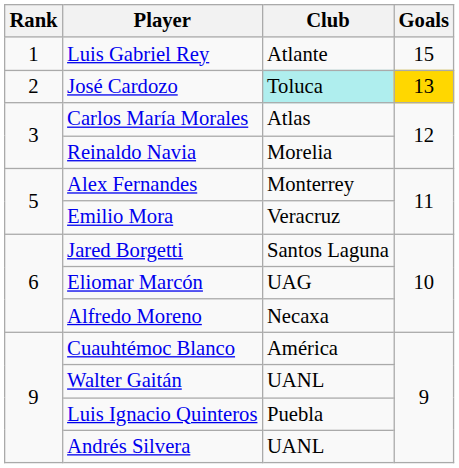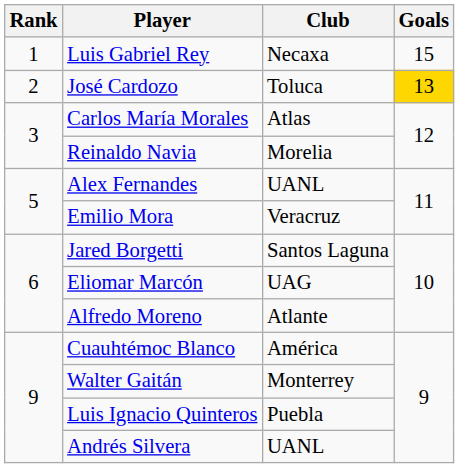 <table class="wikitable">
 <tr>
 <th>Rank</th>
 <th>Player</th>
 <th>Club</th>
 <th>Goals</th>
 </tr>
 <tr>
 <td align=center rowspan=1>1</td>
 <td> <a href='#'>Luis Gabriel Rey</a></td>
-<td>Atlante</td>
+<td>Necaxa</td>
 <td align=center rowspan=1>15</td>
 </tr>
 <tr>
 <td align=center rowspan=1>2</td>
 <td> <a href='#'>José Cardozo</a></td>
-<td style="background: paleturquoise;">Toluca</td>
+<td>Toluca</td>
 <td align=center rowspan=1 style="background: gold;">13</td>
 </tr>
 <tr>
 <td align=center rowspan=2>3</td>
 <td> <a href='#'>Carlos María Morales</a></td>
 <td>Atlas</td>
 <td align=center rowspan=2>12</td>
 </tr>
 <tr>
 <td> <a href='#'>Reinaldo Navia</a></td>
 <td>Morelia</td>
 </tr>
 <tr>
 <td align=center rowspan=2>5</td>
 <td> <a href='#'>Alex Fernandes</a></td>
-<td>Monterrey</td>
+<td>UANL</td>
 <td align=center rowspan=2>11</td>
 </tr>
 <tr>
 <td> <a href='#'>Emilio Mora</a></td>
 <td>Veracruz</td>
 </tr>
 <tr>
 <td align=center rowspan=3>6</td>
 <td> <a href='#'>Jared Borgetti</a></td>
 <td>Santos Laguna</td>
 <td align=center rowspan=3>10</td>
 </tr>
 <tr>
 <td> <a href='#'>Eliomar Marcón</a></td>
 <td>UAG</td>
 </tr>
 <tr>
 <td> <a href='#'>Alfredo Moreno</a></td>
-<td>Necaxa</td>
+<td>Atlante</td>
 </tr>
 <tr>
 <td align=center rowspan=4>9</td>
 <td> <a href='#'>Cuauhtémoc Blanco</a></td>
 <td>América</td>
 <td align=center rowspan=4>9</td>
 </tr>
 <tr>
 <td> <a href='#'>Walter Gaitán</a></td>
-<td>UANL</td>
+<td>Monterrey</td>
 </tr>
 <tr>
 <td> <a href='#'>Luis Ignacio Quinteros</a></td>
 <td>Puebla</td>
 </tr>
 <tr>
 <td> <a href='#'>Andrés Silvera</a></td>
 <td>UANL</td>
 </tr>
 </table>
